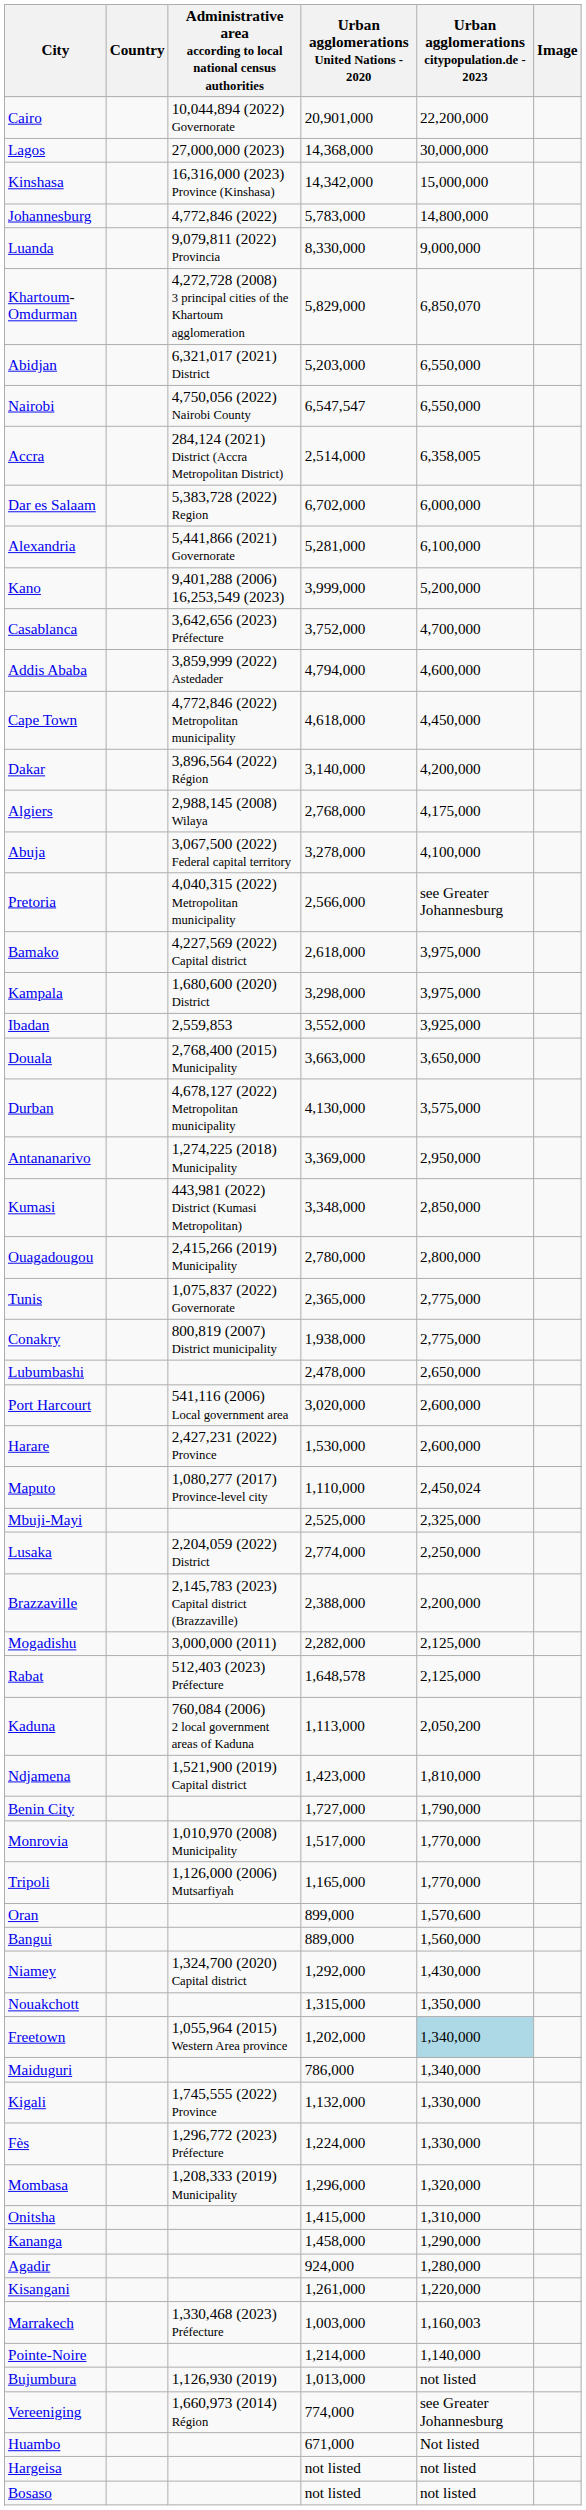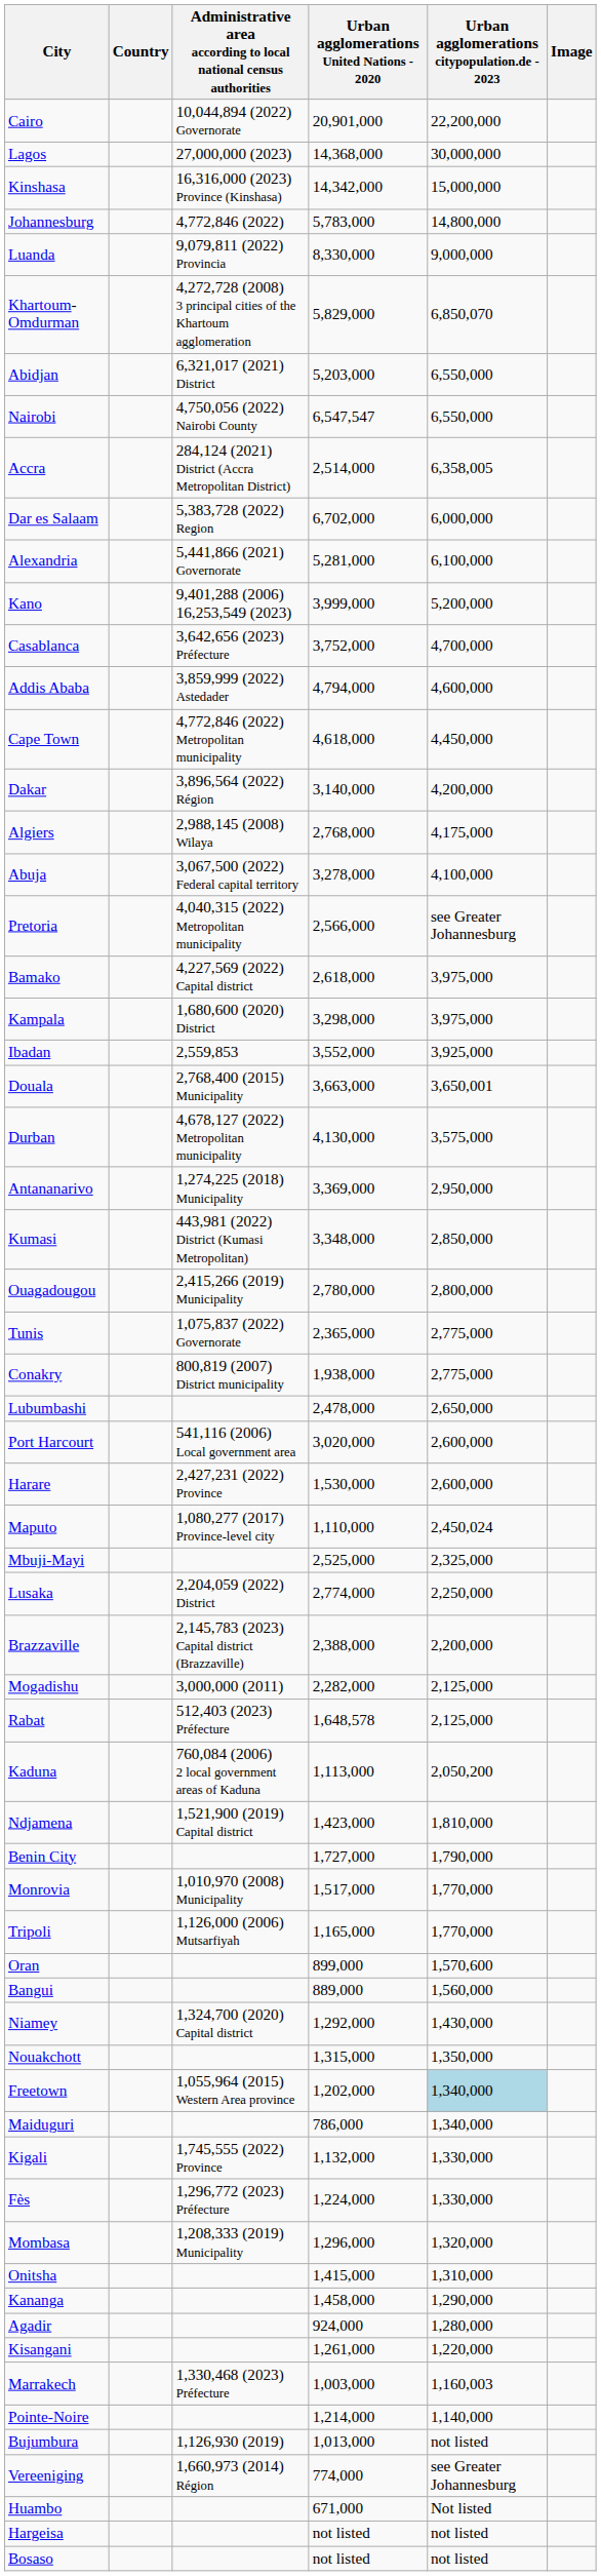 <table class="wikitable sortable">
 <tr>
 <th>City</th>
 <th>Country</th>
 <th data-sort-type="number">Administrative area<br><small>according to local national census authorities</small></th>
 <th data-sort-type="number">Urban agglomerations<br><small>United Nations - 2020</small></th>
 <th data-sort-type="number">Urban agglomerations<br><small>citypopulation.de - 2023</small></th>
 <th class="unsortable">Image</th>
 </tr>
 <tr>
 <td><a href='#'>Cairo</a></td>
 <td></td>
 <td data-sort-value="9539673">10,044,894 (2022) <br><small>Governorate</small></td>
 <td>20,901,000</td>
 <td>22,200,000</td>
 <td></td>
 </tr>
 <tr>
 <td><a href='#'>Lagos</a></td>
 <td></td>
 <td data-sort-value=13400000>27,000,000  (2023)</td>
 <td>14,368,000</td>
 <td>30,000,000</td>
 <td></td>
 </tr>
 <tr>
 <td><a href='#'>Kinshasa</a></td>
 <td></td>
 <td data-sort-value="6901382">16,316,000 (2023)<br><small>Province (Kinshasa)</small></td>
 <td>14,342,000</td>
 <td>15,000,000</td>
 <td></td>
 </tr>
 <tr>
 <td><a href='#'>Johannesburg</a></td>
 <td></td>
 <td data-sort="value=4434827">4,772,846 (2022)</td>
 <td>5,783,000</td>
 <td>14,800,000</td>
 <td></td>
 </tr>
 <tr>
 <td><a href='#'>Luanda</a></td>
 <td></td>
 <td data-sort-value="1823282">9,079,811 (2022)<br><small>Provincia</small></td>
 <td>8,330,000</td>
 <td>9,000,000</td>
 <td></td>
 </tr>
 <tr>
 <td><a href='#'>Khartoum</a>-<a href='#'>Omdurman</a></td>
 <td></td>
 <td data-sort-value="2919773">4,272,728 (2008)<br><small>3 principal cities of the Khartoum agglomeration</small></td>
 <td>5,829,000</td>
 <td>6,850,070</td>
 <td></td>
 </tr>
 <tr>
 <td><a href='#'>Abidjan</a></td>
 <td></td>
 <td data-sort-value="4210200">6,321,017 (2021)<br><small>District</small></td>
 <td>5,203,000</td>
 <td>6,550,000</td>
 <td></td>
 </tr>
 <tr>
 <td><a href='#'>Nairobi</a></td>
 <td></td>
 <td data-sort-value="3138295">4,750,056 (2022)<br><small>Nairobi County</small></td>
 <td>6,547,547</td>
 <td>6,550,000</td>
 <td></td>
 </tr>
 <tr>
 <td><a href='#'>Accra</a></td>
 <td></td>
 <td data-sort-value="1659136">284,124 (2021)<br><small>District (Accra Metropolitan District)</small></td>
 <td>2,514,000</td>
 <td>6,358,005</td>
 <td></td>
 </tr>
 <tr>
 <td><a href='#'>Dar es Salaam</a></td>
 <td></td>
 <td data-sort-value="4364541">5,383,728 (2022)<br><small>Region</small></td>
 <td>6,702,000</td>
 <td>6,000,000</td>
 <td></td>
 </tr>
 <tr>
 <td><a href='#'>Alexandria</a></td>
 <td></td>
 <td data-sort-value="4110015">5,441,866 (2021)<br><small>Governorate</small></td>
 <td>5,281,000</td>
 <td>6,100,000</td>
 <td></td>
 </tr>
 <tr>
 <td><a href='#'>Kano</a></td>
 <td></td>
 <td data-sort-value="2153225">9,401,288 (2006)<br>16,253,549 (2023)</td>
 <td>3,999,000</td>
 <td>5,200,000</td>
 <td></td>
 </tr>
 <tr>
 <td><a href='#'>Casablanca</a></td>
 <td></td>
 <td data-sort-value="3359818">3,642,656 (2023)<br><small>Préfecture</small></td>
 <td>3,752,000</td>
 <td>4,700,000</td>
 <td></td>
 </tr>
 <tr>
 <td><a href='#'>Addis Ababa</a></td>
 <td></td>
 <td data-sort-value="2738248">3,859,999 (2022)<br><small>Astedader</small></td>
 <td>4,794,000</td>
 <td>4,600,000</td>
 <td></td>
 </tr>
 <tr>
 <td><a href='#'>Cape Town</a></td>
 <td></td>
 <td data-sor-value="3497097}">4,772,846 (2022)<br><small>Metropolitan municipality</small></td>
 <td>4,618,000</td>
 <td>4,450,000</td>
 <td></td>
 </tr>
 <tr>
 <td><a href='#'>Dakar</a></td>
 <td></td>
 <td data-sort-value="2452656">3,896,564 (2022)<br><small>Région</small></td>
 <td>3,140,000</td>
 <td>4,200,000</td>
 <td></td>
 </tr>
 <tr>
 <td><a href='#'>Algiers</a></td>
 <td></td>
 <td data-sort-value=3915811>2,988,145 (2008)<br><small>Wilaya</small></td>
 <td>2,768,000</td>
 <td>4,175,000</td>
 <td></td>
 </tr>
 <tr>
 <td><a href='#'>Abuja</a></td>
 <td></td>
 <td data-sort-value="1405201">3,067,500 (2022)<br><small>Federal capital territory</small></td>
 <td>3,278,000</td>
 <td>4,100,000</td>
 <td></td>
 </tr>
 <tr>
 <td><a href='#'>Pretoria</a></td>
 <td></td>
 <td data-sort-value="2345908">4,040,315 (2022)<br><small>Metropolitan municipality</small></td>
 <td>2,566,000</td>
 <td>see Greater Johannesburg</td>
 <td></td>
 </tr>
 <tr>
 <td><a href='#'>Bamako</a></td>
 <td></td>
 <td data-sort-value="1215335">4,227,569 (2022)<br><small>Capital district</small></td>
 <td>2,618,000</td>
 <td>3,975,000</td>
 <td></td>
 </tr>
 <tr>
 <td><a href='#'>Kampala</a></td>
 <td></td>
 <td>1,680,600 (2020)<br><small>District</small></td>
 <td>3,298,000</td>
 <td>3,975,000</td>
 <td></td>
 </tr>
 <tr>
 <td><a href='#'>Ibadan</a></td>
 <td></td>
 <td data-sort-value=1338659>2,559,853</td>
 <td>3,552,000</td>
 <td>3,925,000</td>
 <td></td>
 </tr>
 <tr>
 <td><a href='#'>Douala</a></td>
 <td></td>
 <td data-sort-value=1514978>2,768,400 (2015)<br><small>Municipality</small></td>
 <td>3,663,000</td>
-<td>3,650,000</td>
+<td>3,650,001</td>
 <td></td>
 </tr>
 <tr>
 <td><a href='#'>Durban</a></td>
 <td></td>
 <td data-sort-value=3468086>4,678,127 (2022)<br><small>Metropolitan municipality</small></td>
 <td>4,130,000</td>
 <td>3,575,000</td>
 <td></td>
 </tr>
 <tr>
 <td><a href='#'>Antananarivo</a></td>
 <td></td>
 <td data-sort-value="1000000">1,274,225 (2018)<br><small>Municipality</small></td>
 <td>3,369,000</td>
 <td>2,950,000</td>
 <td></td>
 </tr>
 <tr>
 <td><a href='#'>Kumasi</a></td>
 <td></td>
 <td data-sort-value="1171311">443,981 (2022) <br><small>District (Kumasi Metropolitan)</small></td>
 <td>3,348,000</td>
 <td>2,850,000</td>
 <td></td>
 </tr>
 <tr>
 <td><a href='#'>Ouagadougou</a></td>
 <td></td>
 <td data-sort-value="1475223">2,415,266 (2019)<br><small>Municipality</small></td>
 <td>2,780,000</td>
 <td>2,800,000</td>
 <td></td>
 </tr>
 <tr>
 <td><a href='#'>Tunis</a></td>
 <td></td>
 <td data-sort-value="911643">1,075,837 (2022)<br><small>Governorate</small></td>
 <td>2,365,000</td>
 <td>2,775,000</td>
 <td></td>
 </tr>
 <tr>
 <td><a href='#'>Conakry</a></td>
 <td></td>
 <td>800,819 (2007)<br><small>District municipality</small></td>
 <td>1,938,000</td>
 <td>2,775,000</td>
 <td></td>
 </tr>
 <tr>
 <td><a href='#'>Lubumbashi</a></td>
 <td></td>
 <td data-sort-value=1000000></td>
 <td>2,478,000</td>
 <td>2,650,000</td>
 <td></td>
 </tr>
 <tr>
 <td><a href='#'>Port Harcourt</a></td>
 <td></td>
 <td data-sort-value="541116">541,116 (2006)<br><small>Local government area</small></td>
 <td>3,020,000</td>
 <td>2,600,000</td>
 <td></td>
 </tr>
 <tr>
 <td><a href='#'>Harare</a></td>
 <td></td>
 <td>2,427,231 (2022)<br><small>Province</small></td>
 <td>1,530,000</td>
 <td>2,600,000</td>
 <td></td>
 </tr>
 <tr>
 <td><a href='#'>Maputo</a></td>
 <td></td>
 <td>1,080,277 (2017)<br><small>Province-level city</small></td>
 <td>1,110,000</td>
 <td>2,450,024</td>
 <td></td>
 </tr>
 <tr>
 <td><a href='#'>Mbuji-Mayi</a></td>
 <td></td>
 <td data-sort-value=1000000></td>
 <td>2,525,000</td>
 <td>2,325,000</td>
 <td></td>
 </tr>
 <tr>
 <td><a href='#'>Lusaka</a></td>
 <td></td>
 <td data-sort-value="1742979">2,204,059 (2022)<br><small>District</small></td>
 <td>2,774,000</td>
 <td>2,250,000</td>
 <td></td>
 </tr>
 <tr>
 <td><a href='#'>Brazzaville</a></td>
 <td></td>
 <td data-sort-value="1373382">2,145,783 (2023)<br> <small>Capital district (Brazzaville)</small></td>
 <td>2,388,000</td>
 <td>2,200,000</td>
 <td></td>
 </tr>
 <tr>
 <td><a href='#'>Mogadishu</a></td>
 <td></td>
 <td data-sort-value="2855800">3,000,000 (2011)</td>
 <td>2,282,000</td>
 <td>2,125,000</td>
 <td></td>
 </tr>
 <tr>
 <td><a href='#'>Rabat</a></td>
 <td></td>
 <td>512,403 (2023)<br><small>Préfecture</small></td>
 <td>1,648,578</td>
 <td>2,125,000</td>
 <td></td>
 </tr>
 <tr>
 <td><a href='#'>Kaduna</a></td>
 <td></td>
 <td>760,084 (2006)<br><small>2 local government areas of Kaduna</small></td>
 <td>1,113,000</td>
 <td>2,050,200</td>
 <td></td>
 </tr>
 <tr>
 <td><a href='#'>Ndjamena</a></td>
 <td></td>
 <td>1,521,900 (2019)<br><small>Capital district</small></td>
 <td>1,423,000</td>
 <td>1,810,000</td>
 <td></td>
 </tr>
 <tr>
 <td><a href='#'>Benin City</a></td>
 <td></td>
 <td data-sort-value="750000"></td>
 <td>1,727,000</td>
 <td>1,790,000</td>
 <td></td>
 </tr>
 <tr>
 <td><a href='#'>Monrovia</a></td>
 <td></td>
 <td>1,010,970 (2008)<br><small>Municipality</small></td>
 <td>1,517,000</td>
 <td>1,770,000</td>
 <td></td>
 </tr>
 <tr>
 <td><a href='#'>Tripoli</a></td>
 <td></td>
 <td>1,126,000 (2006)<br><small>Mutsarfiyah</small></td>
 <td>1,165,000</td>
 <td>1,770,000</td>
 <td></td>
 </tr>
 <tr>
 <td><a href='#'>Oran</a></td>
 <td></td>
 <td></td>
 <td>899,000</td>
 <td>1,570,600</td>
 <td></td>
 </tr>
 <tr>
 <td><a href='#'>Bangui</a></td>
 <td></td>
 <td></td>
 <td>889,000</td>
 <td>1,560,000</td>
 <td></td>
 </tr>
 <tr>
 <td><a href='#'>Niamey</a></td>
 <td></td>
 <td>1,324,700 (2020)<br><small>Capital district</small></td>
 <td>1,292,000</td>
 <td>1,430,000</td>
 <td></td>
 </tr>
 <tr>
 <td><a href='#'>Nouakchott</a></td>
 <td></td>
 <td></td>
 <td>1,315,000</td>
 <td>1,350,000</td>
 <td></td>
 </tr>
 <tr>
 <td><a href='#'>Freetown</a></td>
 <td><strong></strong></td>
 <td>1,055,964 (2015)<br><small>Western Area province</small></td>
 <td>1,202,000</td>
 <td style="background: lightblue;">1,340,000</td>
 <td></td>
 </tr>
 <tr>
 <td><a href='#'>Maiduguri</a></td>
 <td></td>
 <td></td>
 <td>786,000</td>
 <td>1,340,000</td>
 <td></td>
 </tr>
 <tr>
 <td><a href='#'>Kigali</a></td>
 <td></td>
 <td data-sort-value="620000">1,745,555 (2022)<br><small>Province</small></td>
 <td>1,132,000</td>
 <td>1,330,000</td>
 <td></td>
 </tr>
 <tr>
 <td><a href='#'>Fès</a></td>
 <td></td>
 <td>1,296,772 (2023)<br><small>Préfecture</small></td>
 <td>1,224,000</td>
 <td>1,330,000</td>
 <td></td>
 </tr>
 <tr>
 <td><a href='#'>Mombasa</a></td>
 <td></td>
 <td data-sort-value="550000">1,208,333 (2019)<br><small>Municipality</small></td>
 <td>1,296,000</td>
 <td>1,320,000</td>
 <td></td>
 </tr>
 <tr>
 <td><a href='#'>Onitsha</a></td>
 <td></td>
 <td data-sort-value="550000"></td>
 <td>1,415,000</td>
 <td>1,310,000</td>
 <td></td>
 </tr>
 <tr>
 <td><a href='#'>Kananga</a></td>
 <td></td>
 <td data-sort-value="558000"></td>
 <td>1,458,000</td>
 <td>1,290,000</td>
 <td></td>
 </tr>
 <tr>
 <td><a href='#'>Agadir</a></td>
 <td></td>
 <td></td>
 <td>924,000</td>
 <td>1,280,000</td>
 <td></td>
 </tr>
 <tr>
 <td><a href='#'>Kisangani</a></td>
 <td></td>
 <td data-sort-value=500000></td>
 <td>1,261,000</td>
 <td>1,220,000</td>
 <td></td>
 </tr>
 <tr>
 <td><a href='#'>Marrakech</a></td>
 <td></td>
 <td data-sort-value="560000">1,330,468 (2023)<br><small>Préfecture</small></td>
 <td>1,003,000</td>
 <td>1,160,003</td>
 <td></td>
 </tr>
 <tr>
 <td><a href='#'>Pointe-Noire</a></td>
 <td></td>
 <td></td>
 <td>1,214,000</td>
 <td>1,140,000</td>
 <td></td>
 </tr>
 <tr>
 <td><a href='#'>Bujumbura</a></td>
 <td></td>
 <td>1,126,930 (2019)<br><small></small></td>
 <td>1,013,000</td>
 <td>not listed</td>
 <td></td>
 </tr>
 <tr>
 <td><a href='#'>Vereeniging</a></td>
 <td></td>
 <td>1,660,973 (2014)<br><small>Région</small></td>
 <td>774,000</td>
 <td>see Greater Johannesburg</td>
 <td></td>
 </tr>
 <tr>
 <td><a href='#'>Huambo</a></td>
 <td></td>
 <td data-sort-value="630000"></td>
 <td>671,000</td>
 <td>Not listed</td>
 <td></td>
 </tr>
 <tr>
 <td><a href='#'>Hargeisa</a></td>
 <td></td>
 <td data-sort-value=1000000></td>
 <td>not listed</td>
 <td>not listed</td>
 <td></td>
 </tr>
 <tr>
 <td><a href='#'>Bosaso</a></td>
 <td></td>
 <td></td>
 <td>not listed</td>
 <td>not listed</td>
 <td></td>
 </tr>
 </table>
